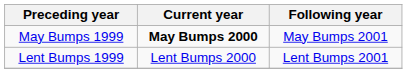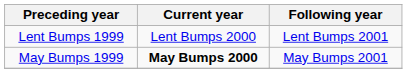 <table class="wikitable" style="margin:1em auto; text-align:center;">
 <tr>
 <th width=150>Preceding year</th>
 <th width=150>Current year</th>
 <th width=150>Following year</th>
 </tr>
 <tr>
+<td><a href='#'>Lent Bumps 1999</a></td>
+<td><a href='#'>Lent Bumps 2000</a></td>
+<td><a href='#'>Lent Bumps 2001</a></td>
+</tr>
+<tr>
 <td><a href='#'>May Bumps 1999</a></td>
 <td><strong>May Bumps 2000</strong></td>
 <td><a href='#'>May Bumps 2001</a></td>
 </tr>
 <tr>
-<td><a href='#'>Lent Bumps 1999</a></td>
-<td><a href='#'>Lent Bumps 2000</a></td>
-<td><a href='#'>Lent Bumps 2001</a></td>
-</tr>
-<tr>
 </tr>
 </table>
